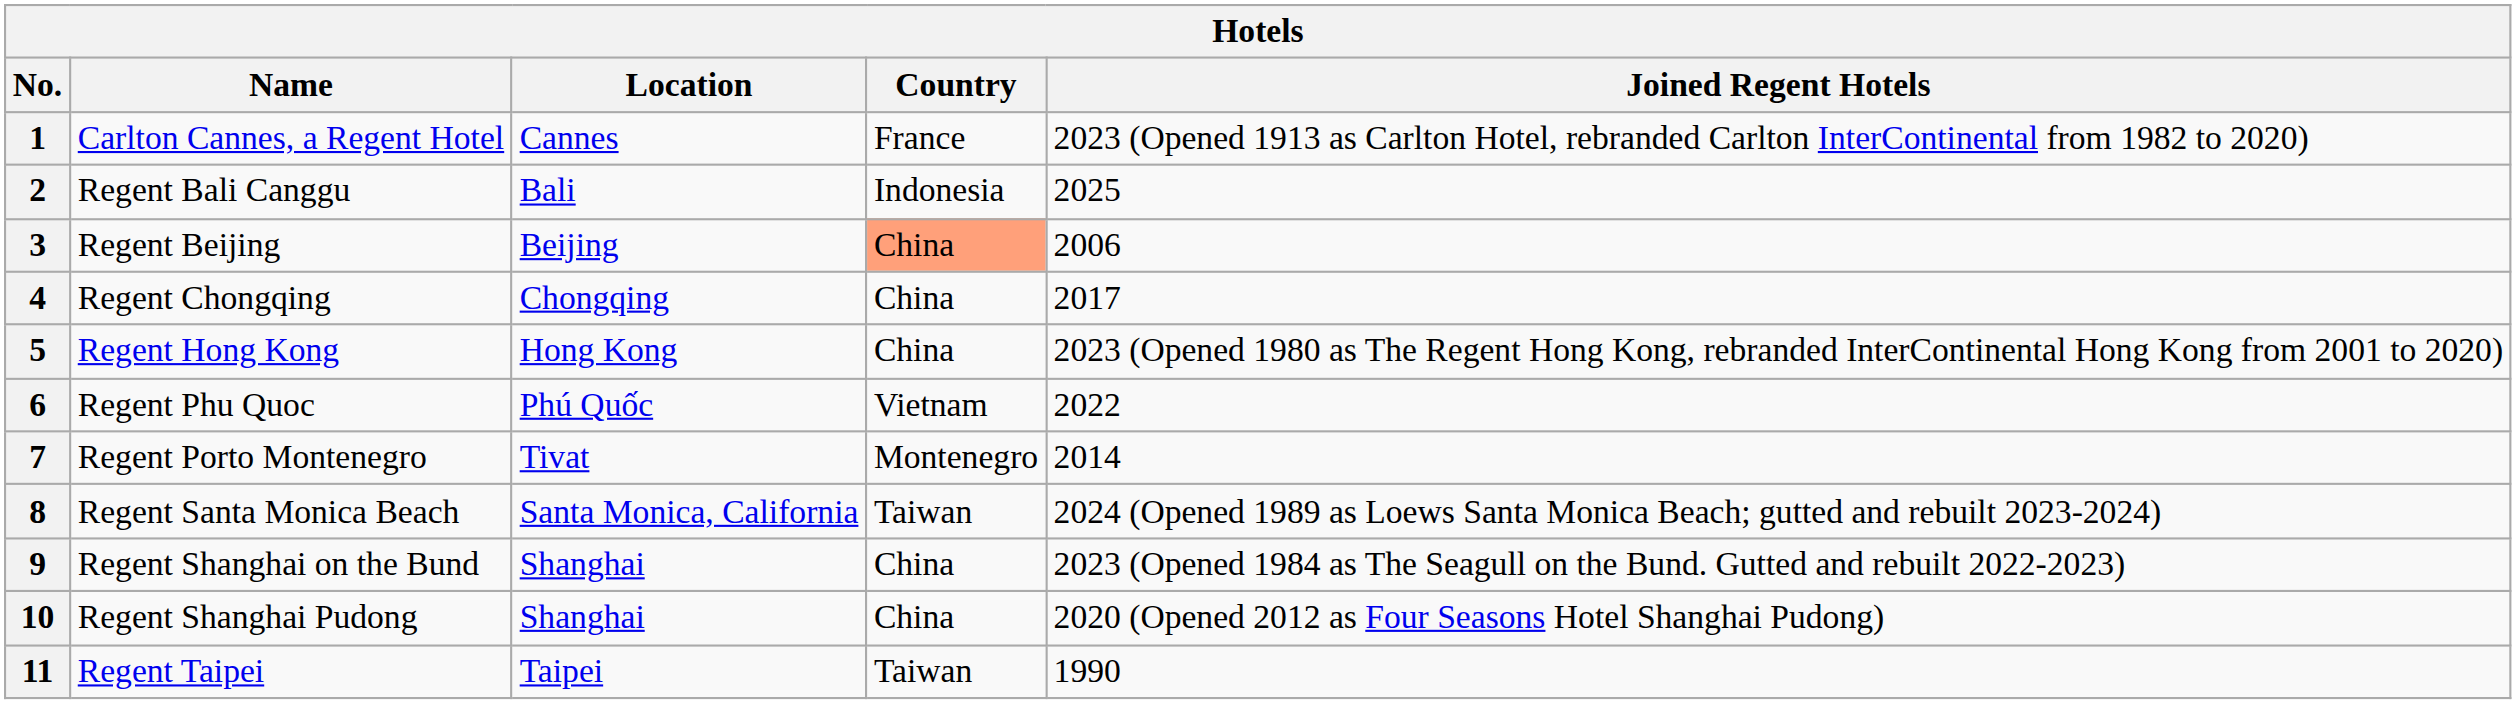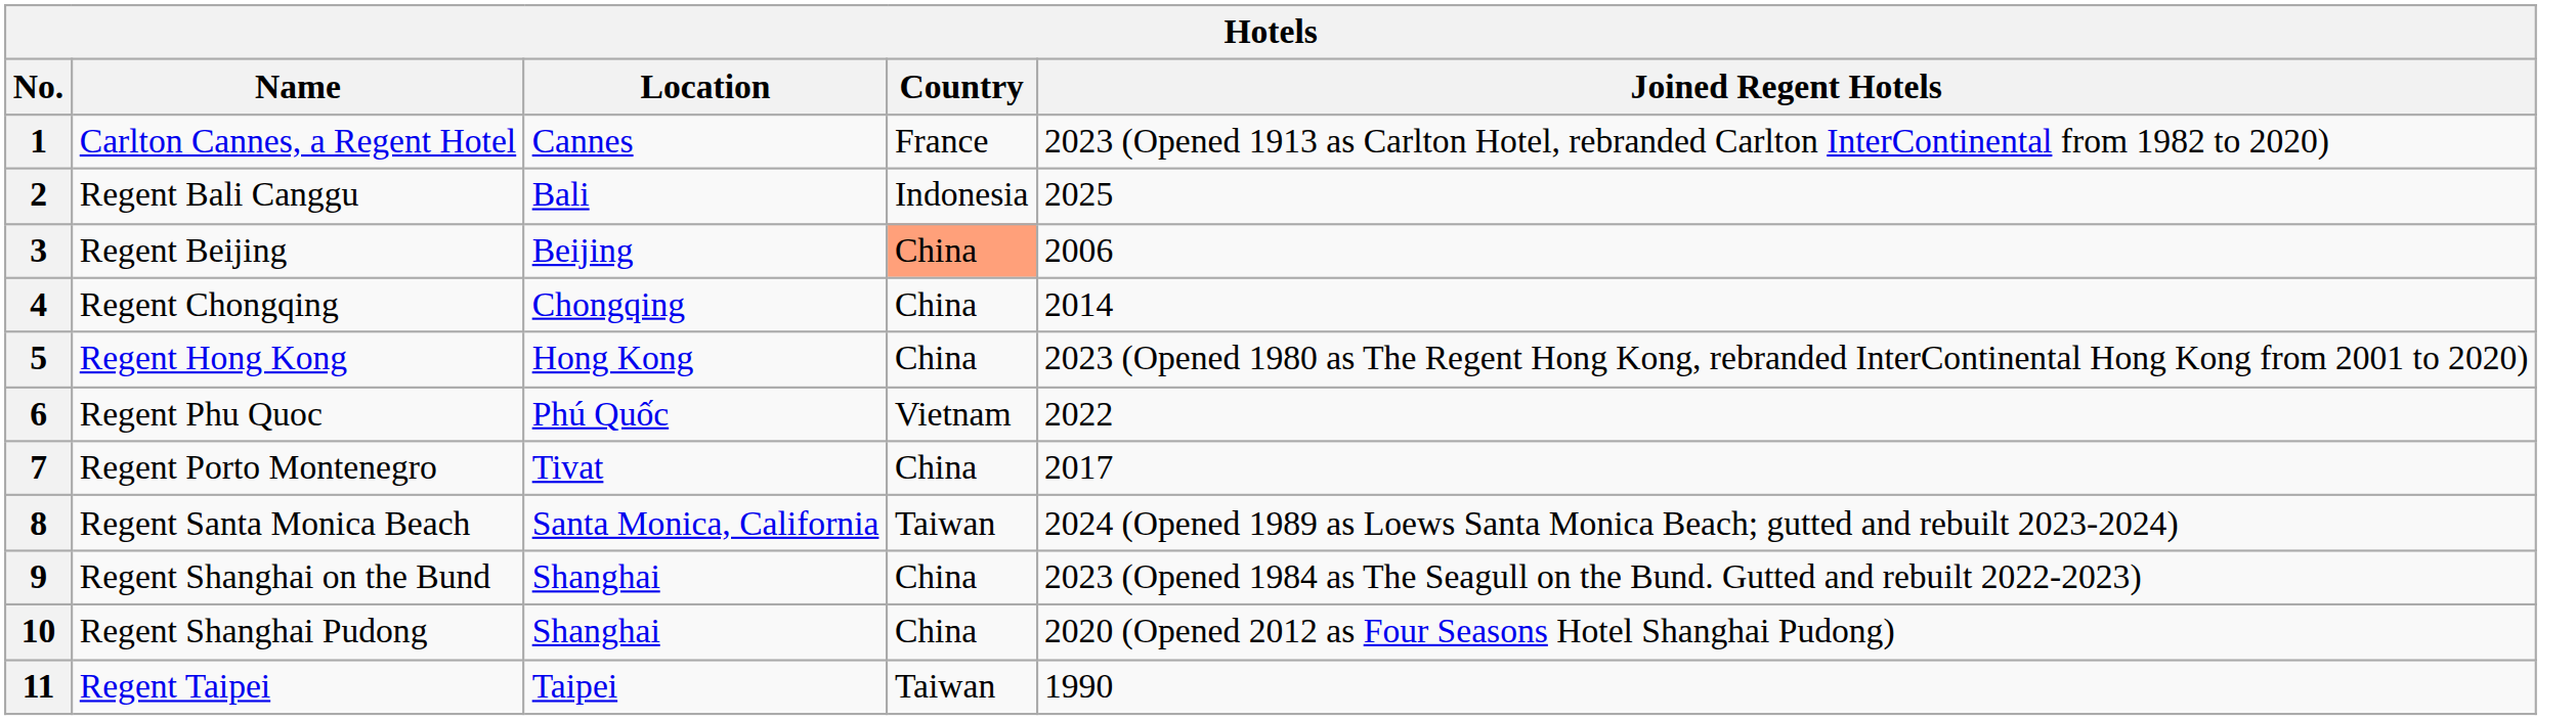 <table class="wikitable sortable">
 <tr>
 <th colspan="6">Hotels</th>
 </tr>
 <tr>
 <th>No.</th>
 <th>Name</th>
 <th>Location</th>
 <th>Country</th>
 <th>Joined Regent Hotels</th>
 </tr>
 <tr>
 <th>1</th>
 <td><a href='#'>Carlton Cannes, a Regent Hotel</a></td>
 <td><a href='#'>Cannes</a></td>
 <td>France</td>
 <td>2023 (Opened 1913 as Carlton Hotel, rebranded Carlton <a href='#'>InterContinental</a> from 1982 to 2020)</td>
 </tr>
 <tr>
 <th>2</th>
 <td>Regent Bali Canggu</td>
 <td><a href='#'>Bali</a></td>
 <td>Indonesia</td>
 <td>2025</td>
 </tr>
 <tr>
 <th>3</th>
 <td>Regent Beijing</td>
 <td><a href='#'>Beijing</a></td>
 <td style="background: lightsalmon;">China</td>
 <td>2006</td>
 </tr>
 <tr>
 <th>4</th>
 <td>Regent Chongqing</td>
 <td><a href='#'>Chongqing</a></td>
 <td>China</td>
-<td>2017</td>
+<td>2014</td>
 </tr>
 <tr>
 <th>5</th>
 <td><a href='#'>Regent Hong Kong</a></td>
 <td><a href='#'>Hong Kong</a></td>
 <td>China</td>
 <td>2023 (Opened 1980 as The Regent Hong Kong, rebranded InterContinental Hong Kong from 2001 to 2020)</td>
 </tr>
 <tr>
 <th>6</th>
 <td>Regent Phu Quoc</td>
 <td><a href='#'>Phú Quốc</a></td>
 <td>Vietnam</td>
 <td>2022</td>
 </tr>
 <tr>
 <th>7</th>
 <td>Regent Porto Montenegro</td>
 <td><a href='#'>Tivat</a></td>
-<td>Montenegro</td>
-<td>2014</td>
+<td>China</td>
+<td>2017</td>
 </tr>
 <tr>
 <th>8</th>
 <td>Regent Santa Monica Beach</td>
 <td><a href='#'>Santa Monica, California</a></td>
 <td>Taiwan</td>
 <td>2024 (Opened 1989 as Loews Santa Monica Beach; gutted and rebuilt 2023-2024)</td>
 </tr>
 <tr>
 <th>9</th>
 <td>Regent Shanghai on the Bund</td>
 <td><a href='#'>Shanghai</a></td>
 <td>China</td>
 <td>2023 (Opened 1984 as The Seagull on the Bund. Gutted and rebuilt 2022-2023)</td>
 </tr>
 <tr>
 <th>10</th>
 <td>Regent Shanghai Pudong</td>
 <td><a href='#'>Shanghai</a></td>
 <td>China</td>
 <td>2020 (Opened 2012 as <a href='#'>Four Seasons</a> Hotel Shanghai Pudong)</td>
 </tr>
 <tr>
 <th>11</th>
 <td><a href='#'>Regent Taipei</a></td>
 <td><a href='#'>Taipei</a></td>
 <td>Taiwan</td>
 <td>1990</td>
 </tr>
 </table>
